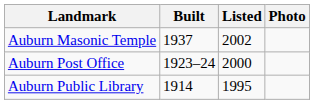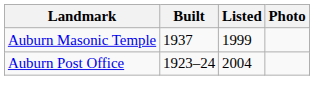 <table class="wikitable">
 <tr>
 <th>Landmark</th>
 <th>Built</th>
 <th>Listed</th>
 <th>Photo</th>
 </tr>
 <tr>
 <td><a href='#'>Auburn Masonic Temple</a></td>
 <td>1937</td>
-<td>2002</td>
+<td>1999</td>
 <td></td>
 </tr>
 <tr>
 <td><a href='#'>Auburn Post Office</a></td>
 <td>1923–24</td>
-<td>2000</td>
-<td></td>
-</tr>
-<tr>
-<td><a href='#'>Auburn Public Library</a></td>
-<td>1914</td>
-<td>1995</td>
+<td>2004</td>
 <td></td>
 </tr>
 </table>
